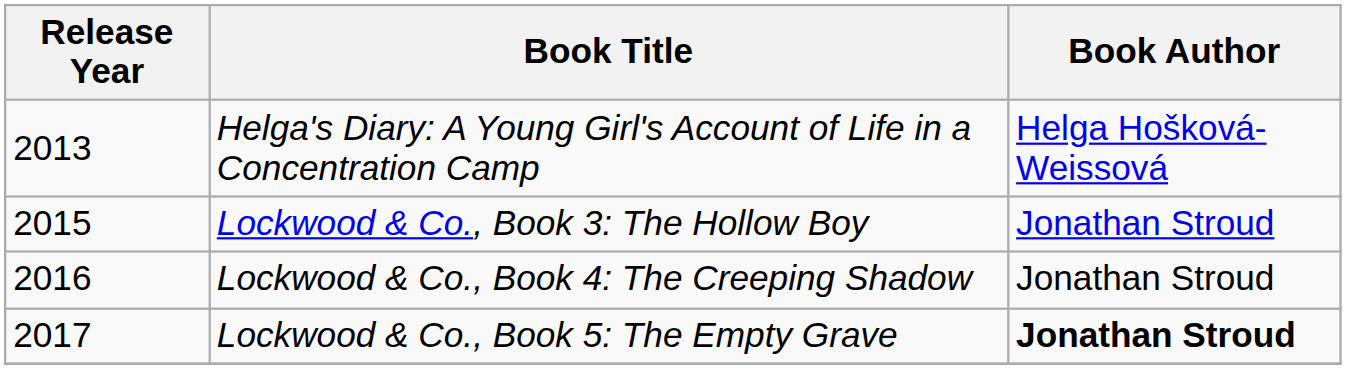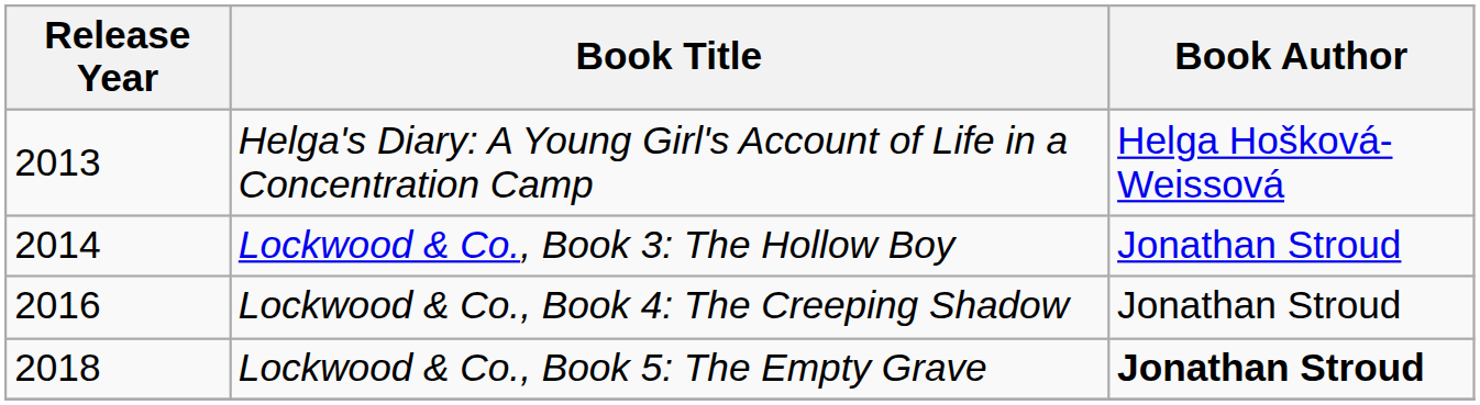 <table class="wikitable sortable">
 <tr>
 <th>Release Year</th>
 <th>Book Title</th>
 <th>Book Author</th>
 </tr>
 <tr>
 <td>2013</td>
 <td><em>Helga's Diary: A Young Girl's Account of Life in a Concentration Camp</em></td>
 <td><a href='#'>Helga Hošková-Weissová</a></td>
 </tr>
 <tr>
-<td>2015</td>
+<td>2014</td>
 <td><em><a href='#'>Lockwood & Co.</a>, Book 3: The Hollow Boy</em></td>
 <td><a href='#'>Jonathan Stroud</a></td>
 </tr>
 <tr>
 <td>2016</td>
 <td><em>Lockwood & Co., Book 4: The Creeping Shadow</em></td>
 <td>Jonathan Stroud</td>
 </tr>
 <tr>
-<td>2017</td>
+<td>2018</td>
 <td><em>Lockwood & Co., Book 5: The Empty Grave</em></td>
 <td><strong>Jonathan Stroud</strong></td>
 </tr>
 <tr>
 </tr>
 </table>
